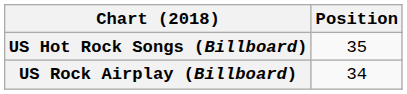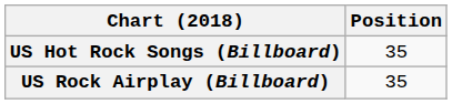 <table class="wikitable plainrowheaders" style="text-align:center">
 <tr>
 <th scope="col">Chart (2018)</th>
 <th scope="col">Position</th>
 </tr>
 <tr>
 <th scope="row">US Hot Rock Songs (<em>Billboard</em>)</th>
 <td>35</td>
 </tr>
 <tr>
 <th scope="row">US Rock Airplay (<em>Billboard</em>)</th>
-<td>34</td>
+<td>35</td>
 </tr>
 </table>
